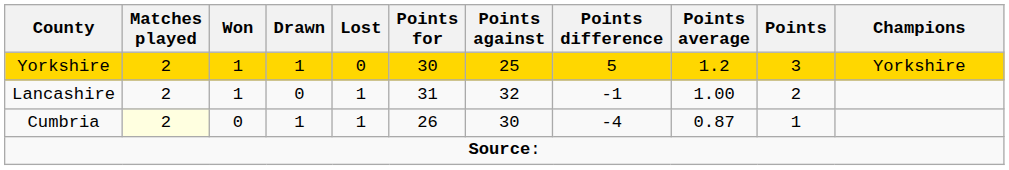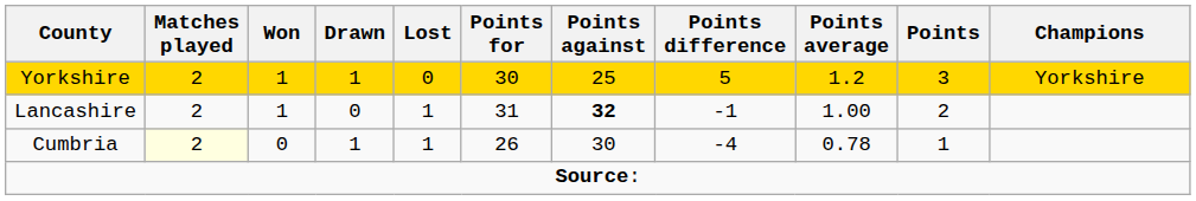 <table class="wikitable plainrowheaders" style="text-align: center; width: 60%">
 <tr>
 <th scope="col" style="width: 5%;">County</th>
 <th scope="col" style="width: 5%;">Matches played</th>
 <th scope="col" style="width: 5%;">Won</th>
 <th scope="col" style="width: 5%;">Drawn</th>
 <th scope="col" style="width: 5%;">Lost</th>
 <th scope="col" style="width: 5%;">Points for</th>
 <th scope="col" style="width: 5%;">Points against</th>
 <th scope="col" style="width: 5%;">Points difference</th>
 <th scope="col" style="width: 5%;">Points average</th>
 <th scope="col" style="width: 5%;">Points</th>
 <th scope="col" style="width: 15%;">Champions</th>
 </tr>
 <tr style="background: gold;">
 <td>Yorkshire</td>
 <td>2</td>
 <td>1</td>
 <td>1</td>
 <td>0</td>
 <td>30</td>
 <td>25</td>
 <td>5</td>
 <td>1.2</td>
 <td>3</td>
 <td>Yorkshire</td>
 </tr>
 <tr>
 <td>Lancashire</td>
 <td>2</td>
 <td>1</td>
 <td>0</td>
 <td>1</td>
 <td>31</td>
-<td>32</td>
+<td><strong>32</strong></td>
 <td>-1</td>
 <td>1.00</td>
 <td>2</td>
 <td></td>
 </tr>
 <tr>
 <td>Cumbria</td>
 <td style="background: lightyellow;">2</td>
 <td>0</td>
 <td>1</td>
 <td>1</td>
 <td>26</td>
 <td>30</td>
 <td>-4</td>
-<td>0.87</td>
+<td>0.78</td>
 <td>1</td>
 <td></td>
 </tr>
 <tr>
 <td colspan="11"><strong>Source</strong>:</td>
 </tr>
 </table>
